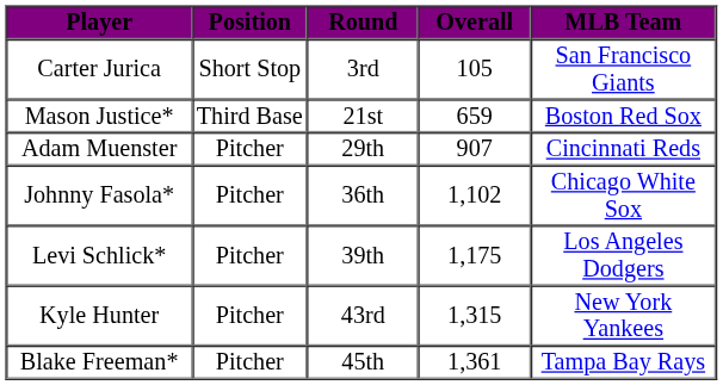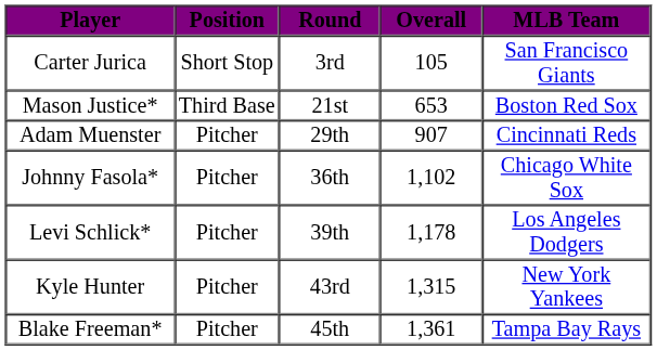 <table cellpadding="1" border="1" cellspacing="0" width="76%">
 <tr>
 <th bgcolor="#800080" width="20%"><span>Player</span></th>
 <th bgcolor="#800080" width="12%"><span>Position</span></th>
 <th bgcolor="#800080" width="12%"><span>Round</span></th>
 <th bgcolor="#800080" width="12%"><span>Overall</span></th>
 <th bgcolor="#800080" width="20%"><span>MLB Team</span></th>
 </tr>
 <tr align="center">
 <td>Carter Jurica</td>
 <td>Short Stop</td>
 <td>3rd</td>
 <td>105</td>
 <td><a href='#'>San Francisco Giants</a></td>
 </tr>
 <tr align="center">
 <td>Mason Justice*</td>
 <td>Third Base</td>
 <td>21st</td>
-<td>659</td>
+<td>653</td>
 <td><a href='#'>Boston Red Sox</a></td>
 </tr>
 <tr align="center">
 <td>Adam Muenster</td>
 <td>Pitcher</td>
 <td>29th</td>
 <td>907</td>
 <td><a href='#'>Cincinnati Reds</a></td>
 </tr>
 <tr align="center">
 <td>Johnny Fasola*</td>
 <td>Pitcher</td>
 <td>36th</td>
 <td>1,102</td>
 <td><a href='#'>Chicago White Sox</a></td>
 </tr>
 <tr align="center">
 <td>Levi Schlick*</td>
 <td>Pitcher</td>
 <td>39th</td>
-<td>1,175</td>
+<td>1,178</td>
 <td><a href='#'>Los Angeles Dodgers</a></td>
 </tr>
 <tr align="center">
 <td>Kyle Hunter</td>
 <td>Pitcher</td>
 <td>43rd</td>
 <td>1,315</td>
 <td><a href='#'>New York Yankees</a></td>
 </tr>
 <tr align="center">
 <td>Blake Freeman*</td>
 <td>Pitcher</td>
 <td>45th</td>
 <td>1,361</td>
 <td><a href='#'>Tampa Bay Rays</a></td>
 </tr>
 </table>
